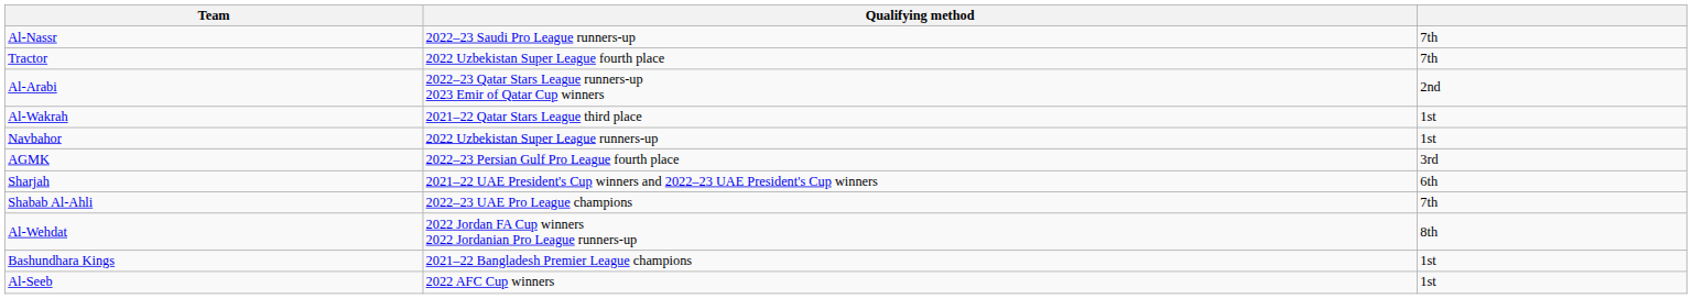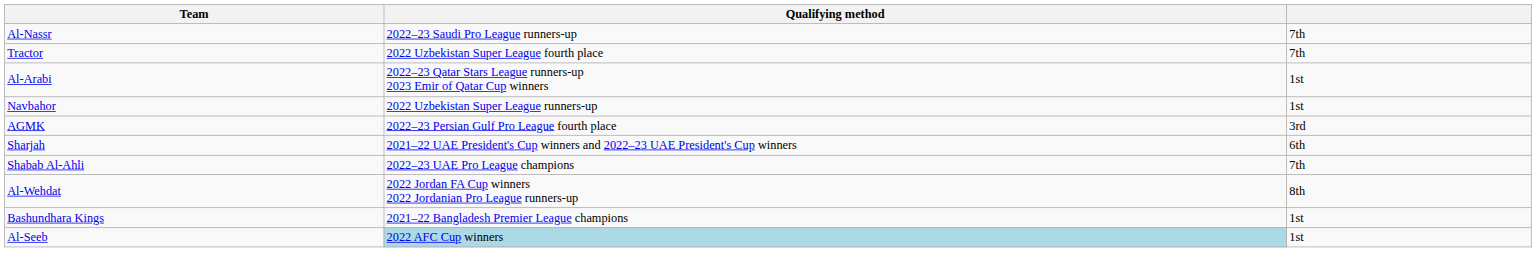 <table class="wikitable" style="table-layout:fixed;width:100%;">
 <tr>
 <th width=25%>Team</th>
 <th width=60%>Qualifying method</th>
 <th width=16%> </th>
 </tr>
 <tr>
 <td> <a href='#'>Al-Nassr</a></td>
 <td><a href='#'>2022–23 Saudi Pro League</a> runners-up</td>
 <td>7th </td>
 </tr>
 <tr>
 <td> <a href='#'>Tractor</a></td>
 <td><a href='#'>2022 Uzbekistan Super League</a> fourth place</td>
 <td>7th </td>
 </tr>
 <tr>
 <td> <a href='#'>Al-Arabi</a></td>
 <td><a href='#'>2022–23 Qatar Stars League</a> runners-up<br><a href='#'>2023 Emir of Qatar Cup</a> winners</td>
-<td>2nd </td>
-</tr>
-<tr>
-<td> <a href='#'>Al-Wakrah</a></td>
-<td><a href='#'>2021–22 Qatar Stars League</a> third place</td>
 <td>1st</td>
 </tr>
 <tr>
 <td> <a href='#'>Navbahor</a></td>
 <td><a href='#'>2022 Uzbekistan Super League</a> runners-up</td>
 <td>1st</td>
 </tr>
 <tr>
 <td> <a href='#'>AGMK</a></td>
 <td><a href='#'>2022–23 Persian Gulf Pro League</a> fourth place</td>
 <td>3rd </td>
 </tr>
 <tr>
 <td> <a href='#'>Sharjah</a></td>
 <td><a href='#'>2021–22 UAE President's Cup</a> winners and <a href='#'>2022–23 UAE President's Cup</a> winners</td>
 <td>6th </td>
 </tr>
 <tr>
 <td> <a href='#'>Shabab Al-Ahli</a></td>
 <td><a href='#'>2022–23 UAE Pro League</a> champions</td>
 <td>7th </td>
 </tr>
 <tr>
 <td> <a href='#'>Al-Wehdat</a></td>
 <td><a href='#'>2022 Jordan FA Cup</a> winners<br><a href='#'>2022 Jordanian Pro League</a> runners-up</td>
 <td>8th </td>
 </tr>
 <tr>
 <td> <a href='#'>Bashundhara Kings</a></td>
 <td><a href='#'>2021–22 Bangladesh Premier League</a> champions</td>
 <td>1st</td>
 </tr>
 <tr>
 <td> <a href='#'>Al-Seeb</a></td>
-<td><a href='#'>2022 AFC Cup</a> winners</td>
+<td style="background: lightblue;"><a href='#'>2022 AFC Cup</a> winners</td>
 <td>1st</td>
 </tr>
 </table>
